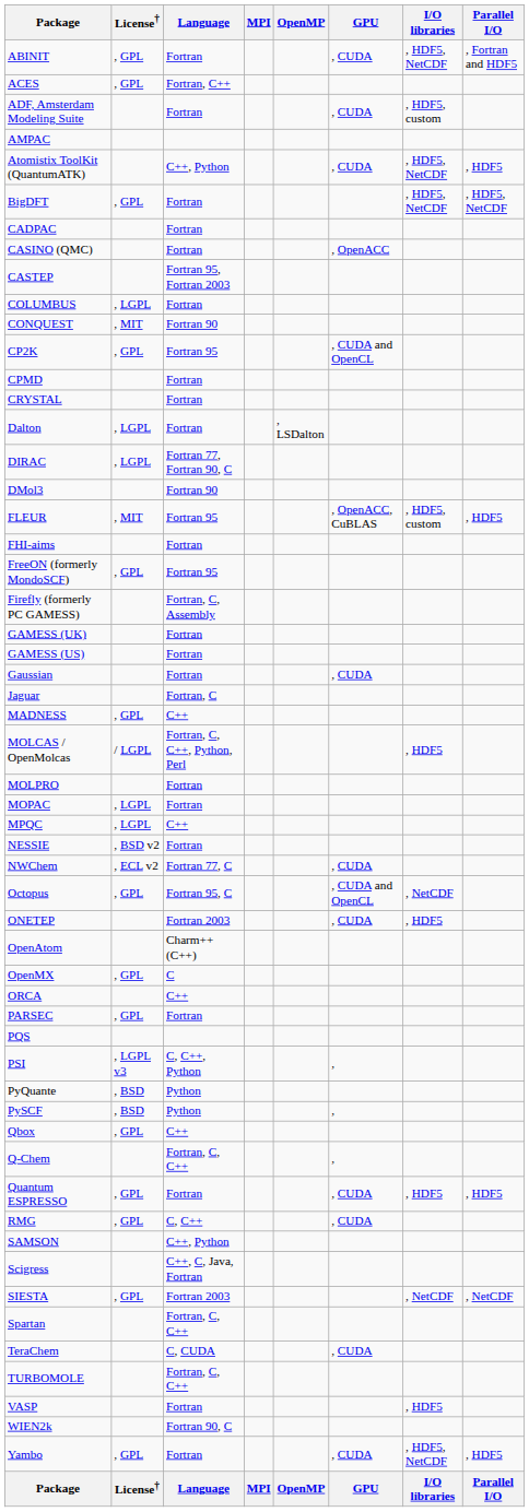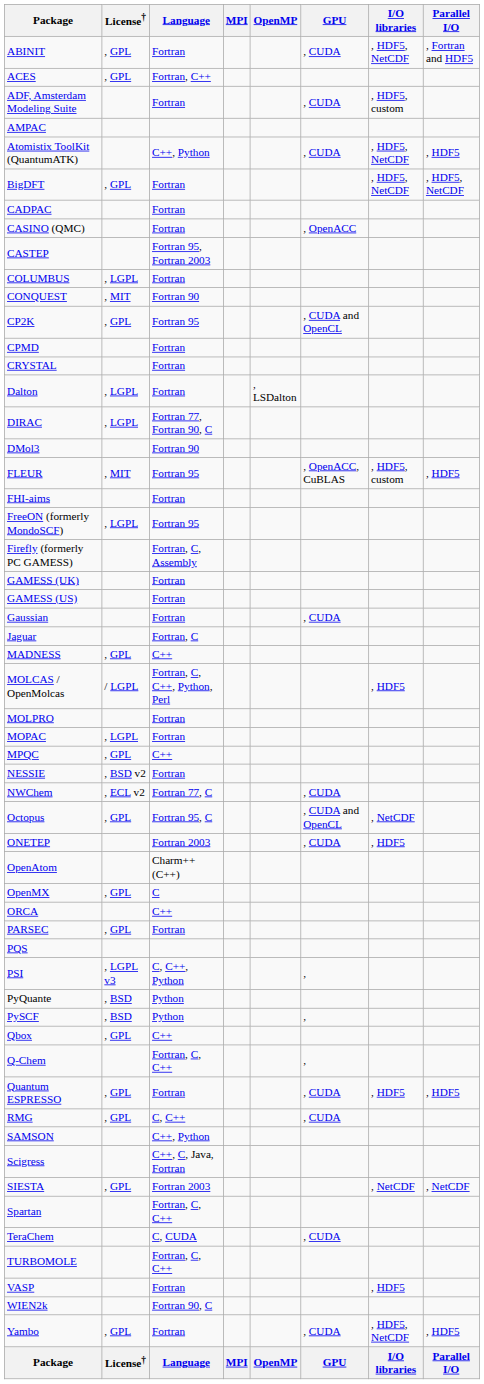 <table class="sortable wikitable" style="font-size: 90%;">
 <tr>
 <th>Package</th>
 <th>License<sup>†</sup></th>
 <th><a href='#'>Language</a></th>
 <th><a href='#'>MPI</a></th>
 <th><a href='#'>OpenMP</a></th>
 <th><a href='#'>GPU</a></th>
 <th><a href='#'>I/O libraries</a></th>
 <th><a href='#'>Parallel I/O</a></th>
 </tr>
 <tr>
 <td><a href='#'>ABINIT</a></td>
 <td>, <a href='#'>GPL</a></td>
 <td><a href='#'>Fortran</a></td>
 <td></td>
 <td></td>
 <td>, <a href='#'>CUDA</a></td>
 <td>, <a href='#'>HDF5</a>, <a href='#'>NetCDF</a></td>
 <td>, <a href='#'>Fortran</a> and <a href='#'>HDF5</a></td>
 </tr>
 <tr>
 <td><a href='#'>ACES</a></td>
 <td>, <a href='#'>GPL</a></td>
 <td><a href='#'>Fortran</a>, <a href='#'>C++</a></td>
 <td></td>
 <td></td>
 <td></td>
 <td></td>
 <td></td>
 </tr>
 <tr>
 <td><a href='#'>ADF, Amsterdam Modeling Suite</a></td>
 <td></td>
 <td><a href='#'>Fortran</a></td>
 <td></td>
 <td></td>
 <td>, <a href='#'>CUDA</a></td>
 <td>, <a href='#'>HDF5</a>, custom</td>
 <td></td>
 </tr>
 <tr>
 <td><a href='#'>AMPAC</a></td>
 <td></td>
 <td></td>
 <td></td>
 <td></td>
 <td></td>
 <td></td>
 <td></td>
 </tr>
 <tr>
 <td><a href='#'>Atomistix ToolKit</a> (QuantumATK)</td>
 <td></td>
 <td><a href='#'>C++</a>, <a href='#'>Python</a></td>
 <td></td>
 <td></td>
 <td>, <a href='#'>CUDA</a></td>
 <td>, <a href='#'>HDF5</a>, <a href='#'>NetCDF</a></td>
 <td>, <a href='#'>HDF5</a></td>
 </tr>
 <tr>
 <td><a href='#'>BigDFT</a></td>
 <td>, <a href='#'>GPL</a></td>
 <td><a href='#'>Fortran</a></td>
 <td></td>
 <td></td>
 <td></td>
 <td>, <a href='#'>HDF5</a>, <a href='#'>NetCDF</a></td>
 <td>, <a href='#'>HDF5</a>, <a href='#'>NetCDF</a></td>
 </tr>
 <tr>
 <td><a href='#'>CADPAC</a></td>
 <td></td>
 <td><a href='#'>Fortran</a></td>
 <td></td>
 <td></td>
 <td></td>
 <td></td>
 <td></td>
 </tr>
 <tr>
 <td><a href='#'>CASINO</a> (QMC)</td>
 <td></td>
 <td><a href='#'>Fortran</a></td>
 <td></td>
 <td></td>
 <td>, <a href='#'>OpenACC</a></td>
 <td></td>
 <td></td>
 </tr>
 <tr>
 <td><a href='#'>CASTEP</a></td>
 <td></td>
 <td><a href='#'>Fortran 95</a>, <a href='#'>Fortran 2003</a></td>
 <td></td>
 <td></td>
 <td></td>
 <td></td>
 <td></td>
 </tr>
 <tr>
 <td><a href='#'>COLUMBUS</a></td>
 <td>, <a href='#'>LGPL</a></td>
 <td><a href='#'>Fortran</a></td>
 <td></td>
 <td></td>
 <td></td>
 <td></td>
 <td></td>
 </tr>
 <tr>
 <td><a href='#'>CONQUEST</a></td>
 <td>, <a href='#'>MIT</a></td>
 <td><a href='#'>Fortran 90</a></td>
 <td></td>
 <td></td>
 <td></td>
 <td></td>
 <td></td>
 </tr>
 <tr>
 <td><a href='#'>CP2K</a></td>
 <td>, <a href='#'>GPL</a></td>
 <td><a href='#'>Fortran 95</a></td>
 <td></td>
 <td></td>
 <td>, <a href='#'>CUDA</a> and <a href='#'>OpenCL</a></td>
 <td></td>
 <td></td>
 </tr>
 <tr>
 <td><a href='#'>CPMD</a></td>
 <td></td>
 <td><a href='#'>Fortran</a></td>
 <td></td>
 <td></td>
 <td></td>
 <td></td>
 <td></td>
 </tr>
 <tr>
 <td><a href='#'>CRYSTAL</a></td>
 <td></td>
 <td><a href='#'>Fortran</a></td>
 <td></td>
 <td></td>
 <td></td>
 <td></td>
 <td></td>
 </tr>
 <tr>
 <td><a href='#'>Dalton</a></td>
 <td>, <a href='#'>LGPL</a></td>
 <td><a href='#'>Fortran</a></td>
 <td></td>
 <td>, LSDalton</td>
 <td></td>
 <td></td>
 <td></td>
 </tr>
 <tr>
 <td><a href='#'>DIRAC</a></td>
 <td>, <a href='#'>LGPL</a></td>
 <td><a href='#'>Fortran 77</a>, <a href='#'>Fortran 90</a>, <a href='#'>C</a></td>
 <td></td>
 <td></td>
 <td></td>
 <td></td>
 <td></td>
 </tr>
 <tr>
 <td><a href='#'>DMol3</a></td>
 <td></td>
 <td><a href='#'>Fortran 90</a></td>
 <td></td>
 <td></td>
 <td></td>
 <td></td>
 <td></td>
 </tr>
 <tr>
 <td><a href='#'>FLEUR</a></td>
 <td>, <a href='#'>MIT</a></td>
 <td><a href='#'>Fortran 95</a></td>
 <td></td>
 <td></td>
 <td>, <a href='#'>OpenACC</a>, CuBLAS</td>
 <td>, <a href='#'>HDF5</a>, custom</td>
 <td>, <a href='#'>HDF5</a></td>
 </tr>
 <tr>
 <td><a href='#'>FHI-aims</a></td>
 <td></td>
 <td><a href='#'>Fortran</a></td>
 <td></td>
 <td></td>
 <td></td>
 <td></td>
 <td></td>
 </tr>
 <tr>
 <td><a href='#'>FreeON</a> (formerly <a href='#'>MondoSCF</a>)</td>
-<td>, <a href='#'>GPL</a></td>
+<td>, <a href='#'>LGPL</a></td>
 <td><a href='#'>Fortran 95</a></td>
 <td></td>
 <td></td>
 <td></td>
 <td></td>
 <td></td>
 </tr>
 <tr>
 <td><a href='#'>Firefly</a> (formerly PC GAMESS)</td>
 <td></td>
 <td><a href='#'>Fortran</a>, <a href='#'>C</a>, <a href='#'>Assembly</a></td>
 <td></td>
 <td></td>
 <td></td>
 <td></td>
 <td></td>
 </tr>
 <tr>
 <td><a href='#'>GAMESS (UK)</a></td>
 <td></td>
 <td><a href='#'>Fortran</a></td>
 <td></td>
 <td></td>
 <td></td>
 <td></td>
 <td></td>
 </tr>
 <tr>
 <td><a href='#'>GAMESS (US)</a></td>
 <td></td>
 <td><a href='#'>Fortran</a></td>
 <td></td>
 <td></td>
 <td></td>
 <td></td>
 <td></td>
 </tr>
 <tr>
 <td><a href='#'>Gaussian</a></td>
 <td></td>
 <td><a href='#'>Fortran</a></td>
 <td></td>
 <td></td>
 <td>, <a href='#'>CUDA</a></td>
 <td></td>
 <td></td>
 </tr>
 <tr>
 <td><a href='#'>Jaguar</a></td>
 <td></td>
 <td><a href='#'>Fortran</a>, <a href='#'>C</a></td>
 <td></td>
 <td></td>
 <td></td>
 <td></td>
 <td></td>
 </tr>
 <tr>
 <td><a href='#'>MADNESS</a></td>
 <td>, <a href='#'>GPL</a></td>
 <td><a href='#'>C++</a></td>
 <td></td>
 <td></td>
 <td></td>
 <td></td>
 <td></td>
 </tr>
 <tr>
 <td><a href='#'>MOLCAS</a> / OpenMolcas</td>
 <td> / <a href='#'>LGPL</a></td>
 <td><a href='#'>Fortran</a>, <a href='#'>C</a>, <a href='#'>C++</a>, <a href='#'>Python</a>, <a href='#'>Perl</a></td>
 <td></td>
 <td></td>
 <td></td>
 <td>, <a href='#'>HDF5</a></td>
 <td></td>
 </tr>
 <tr>
 <td><a href='#'>MOLPRO</a></td>
 <td></td>
 <td><a href='#'>Fortran</a></td>
 <td></td>
 <td></td>
 <td></td>
 <td></td>
 <td></td>
 </tr>
 <tr>
 <td><a href='#'>MOPAC</a></td>
 <td>, <a href='#'>LGPL</a></td>
 <td><a href='#'>Fortran</a></td>
 <td></td>
 <td></td>
 <td></td>
 <td></td>
 <td></td>
 </tr>
 <tr>
 <td><a href='#'>MPQC</a></td>
-<td>, <a href='#'>LGPL</a></td>
+<td>, <a href='#'>GPL</a></td>
 <td><a href='#'>C++</a></td>
 <td></td>
 <td></td>
 <td></td>
 <td></td>
 <td></td>
 </tr>
 <tr>
 <td><a href='#'>NESSIE</a></td>
 <td>, <a href='#'>BSD</a> v2</td>
 <td><a href='#'>Fortran</a></td>
 <td></td>
 <td></td>
 <td></td>
 <td></td>
 <td></td>
 </tr>
 <tr>
 <td><a href='#'>NWChem</a></td>
 <td>, <a href='#'>ECL</a> v2</td>
 <td><a href='#'>Fortran 77</a>, <a href='#'>C</a></td>
 <td></td>
 <td></td>
 <td>, <a href='#'>CUDA</a></td>
 <td></td>
 <td></td>
 </tr>
 <tr>
 <td><a href='#'>Octopus</a></td>
 <td>, <a href='#'>GPL</a></td>
 <td><a href='#'>Fortran 95</a>, <a href='#'>C</a></td>
 <td></td>
 <td></td>
 <td>, <a href='#'>CUDA</a> and <a href='#'>OpenCL</a></td>
 <td>, <a href='#'>NetCDF</a></td>
 <td></td>
 </tr>
 <tr>
 <td><a href='#'>ONETEP</a></td>
 <td></td>
 <td><a href='#'>Fortran 2003</a></td>
 <td></td>
 <td></td>
 <td>, <a href='#'>CUDA</a></td>
 <td>, <a href='#'>HDF5</a></td>
 <td></td>
 </tr>
 <tr>
 <td><a href='#'>OpenAtom</a></td>
 <td></td>
 <td>Charm++ (C++)</td>
 <td></td>
 <td></td>
 <td></td>
 <td></td>
 <td></td>
 </tr>
 <tr>
 <td><a href='#'>OpenMX</a></td>
 <td>, <a href='#'>GPL</a></td>
 <td><a href='#'>C</a></td>
 <td></td>
 <td></td>
 <td></td>
 <td></td>
 <td></td>
 </tr>
 <tr>
 <td><a href='#'>ORCA</a></td>
 <td></td>
 <td><a href='#'>C++</a></td>
 <td></td>
 <td></td>
 <td></td>
 <td></td>
 <td></td>
 </tr>
 <tr>
 <td><a href='#'>PARSEC</a></td>
 <td>, <a href='#'>GPL</a></td>
 <td><a href='#'>Fortran</a></td>
 <td></td>
 <td></td>
 <td></td>
 <td></td>
 <td></td>
 </tr>
 <tr>
 <td><a href='#'>PQS</a></td>
 <td></td>
 <td></td>
 <td></td>
 <td></td>
 <td></td>
 <td></td>
 <td></td>
 </tr>
 <tr>
 <td><a href='#'>PSI</a></td>
 <td>, <a href='#'>LGPL v3</a></td>
 <td><a href='#'>C</a>, <a href='#'>C++</a>, <a href='#'>Python</a></td>
 <td></td>
 <td></td>
 <td>, </td>
 <td></td>
 <td></td>
 </tr>
 <tr>
 <td>PyQuante</td>
 <td>, <a href='#'>BSD</a></td>
 <td><a href='#'>Python</a></td>
 <td></td>
 <td></td>
 <td></td>
 <td></td>
 <td></td>
 </tr>
 <tr>
 <td><a href='#'>PySCF</a></td>
 <td>, <a href='#'>BSD</a></td>
 <td><a href='#'>Python</a></td>
 <td></td>
 <td></td>
 <td>, </td>
 <td></td>
 <td></td>
 </tr>
 <tr>
 <td><a href='#'>Qbox</a></td>
 <td>, <a href='#'>GPL</a></td>
 <td><a href='#'>C++</a></td>
 <td></td>
 <td></td>
 <td></td>
 <td></td>
 <td></td>
 </tr>
 <tr>
 <td><a href='#'>Q-Chem</a></td>
 <td></td>
 <td><a href='#'>Fortran</a>, <a href='#'>C</a>, <a href='#'>C++</a></td>
 <td></td>
 <td></td>
 <td>, </td>
 <td></td>
 <td></td>
 </tr>
 <tr>
 <td><a href='#'>Quantum ESPRESSO</a></td>
 <td>, <a href='#'>GPL</a></td>
 <td><a href='#'>Fortran</a></td>
 <td></td>
 <td></td>
 <td>, <a href='#'>CUDA</a></td>
 <td>, <a href='#'>HDF5</a></td>
 <td>, <a href='#'>HDF5</a></td>
 </tr>
 <tr>
 <td><a href='#'>RMG</a></td>
 <td>, <a href='#'>GPL</a></td>
 <td><a href='#'>C</a>, <a href='#'>C++</a></td>
 <td></td>
 <td></td>
 <td>, <a href='#'>CUDA</a></td>
 <td></td>
 <td></td>
 </tr>
 <tr>
 <td><a href='#'>SAMSON</a></td>
 <td></td>
 <td><a href='#'>C++</a>, <a href='#'>Python</a></td>
 <td></td>
 <td></td>
 <td></td>
 <td></td>
 <td></td>
 </tr>
 <tr>
 <td><a href='#'>Scigress</a></td>
 <td></td>
 <td><a href='#'>C++</a>, <a href='#'>C</a>,  Java, <a href='#'>Fortran</a></td>
 <td></td>
 <td></td>
 <td></td>
 <td></td>
 <td></td>
 </tr>
 <tr>
 <td><a href='#'>SIESTA</a></td>
 <td>, <a href='#'>GPL</a></td>
 <td><a href='#'>Fortran 2003</a></td>
 <td></td>
 <td></td>
 <td></td>
 <td>, <a href='#'>NetCDF</a></td>
 <td>, <a href='#'>NetCDF</a></td>
 </tr>
 <tr>
 <td><a href='#'>Spartan</a></td>
 <td></td>
 <td><a href='#'>Fortran</a>, <a href='#'>C</a>, <a href='#'>C++</a></td>
 <td></td>
 <td></td>
 <td></td>
 <td></td>
 <td></td>
 </tr>
 <tr>
 <td><a href='#'>TeraChem</a></td>
 <td></td>
 <td><a href='#'>C</a>, <a href='#'>CUDA</a></td>
 <td></td>
 <td></td>
 <td>, <a href='#'>CUDA</a></td>
 <td></td>
 <td></td>
 </tr>
 <tr>
 <td><a href='#'>TURBOMOLE</a></td>
 <td></td>
 <td><a href='#'>Fortran</a>, <a href='#'>C</a>, <a href='#'>C++</a></td>
 <td></td>
 <td></td>
 <td></td>
 <td></td>
 <td></td>
 </tr>
 <tr>
 <td><a href='#'>VASP</a></td>
 <td></td>
 <td><a href='#'>Fortran</a></td>
 <td></td>
 <td></td>
 <td></td>
 <td>, <a href='#'>HDF5</a></td>
 <td></td>
 </tr>
 <tr>
 <td><a href='#'>WIEN2k</a></td>
 <td></td>
 <td><a href='#'>Fortran 90</a>, <a href='#'>C</a></td>
 <td></td>
 <td></td>
 <td></td>
 <td></td>
 <td></td>
 </tr>
 <tr>
 <td><a href='#'>Yambo</a></td>
 <td>, <a href='#'>GPL</a></td>
 <td><a href='#'>Fortran</a></td>
 <td></td>
 <td></td>
 <td>, <a href='#'>CUDA</a></td>
 <td>, <a href='#'>HDF5</a>, <a href='#'>NetCDF</a></td>
 <td>, <a href='#'>HDF5</a></td>
 </tr>
 <tr>
 <th>Package</th>
 <th>License<sup>†</sup></th>
 <th><a href='#'>Language</a></th>
 <th><a href='#'>MPI</a></th>
 <th><a href='#'>OpenMP</a></th>
 <th><a href='#'>GPU</a></th>
 <th><a href='#'>I/O libraries</a></th>
 <th><a href='#'>Parallel I/O</a></th>
 </tr>
 </table>
